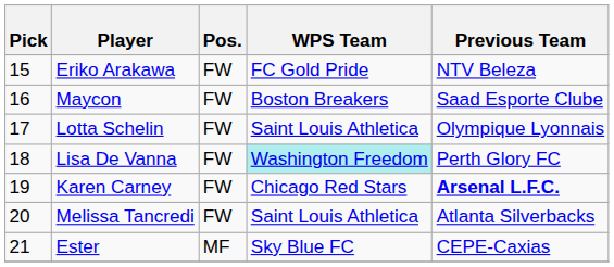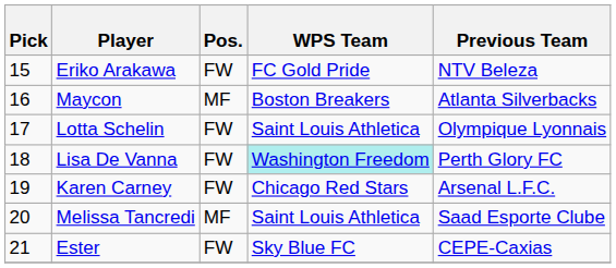 <table class="wikitable">
 <tr>
 <th scope="col"><br>Pick</th>
 <th scope="col"><br>Player</th>
 <th scope="col"><br>Pos.</th>
 <th scope="col"><br>WPS Team</th>
 <th scope="col"><br>Previous Team</th>
 </tr>
 <tr>
 <td>15</td>
 <td> <a href='#'>Eriko Arakawa</a></td>
 <td>FW</td>
 <td><a href='#'>FC Gold Pride</a></td>
 <td><a href='#'>NTV Beleza</a></td>
 </tr>
 <tr>
 <td>16</td>
 <td> <a href='#'>Maycon</a></td>
-<td>FW</td>
+<td>MF</td>
 <td><a href='#'>Boston Breakers</a></td>
-<td><a href='#'>Saad Esporte Clube</a></td>
+<td><a href='#'>Atlanta Silverbacks</a></td>
 </tr>
 <tr>
 <td>17</td>
 <td> <a href='#'>Lotta Schelin</a></td>
 <td>FW</td>
 <td><a href='#'>Saint Louis Athletica</a></td>
 <td><a href='#'>Olympique Lyonnais</a></td>
 </tr>
 <tr>
 <td>18</td>
 <td> <a href='#'>Lisa De Vanna</a></td>
 <td>FW</td>
 <td style="background: paleturquoise;"><a href='#'>Washington Freedom</a></td>
 <td><a href='#'>Perth Glory FC</a></td>
 </tr>
 <tr>
 <td>19</td>
 <td> <a href='#'>Karen Carney</a></td>
 <td>FW</td>
 <td><a href='#'>Chicago Red Stars</a></td>
-<td><strong><a href='#'>Arsenal L.F.C.</a></strong></td>
+<td><a href='#'>Arsenal L.F.C.</a></td>
 </tr>
 <tr>
 <td>20</td>
 <td> <a href='#'>Melissa Tancredi</a></td>
-<td>FW</td>
+<td>MF</td>
 <td><a href='#'>Saint Louis Athletica</a></td>
-<td><a href='#'>Atlanta Silverbacks</a></td>
+<td><a href='#'>Saad Esporte Clube</a></td>
 </tr>
 <tr>
 <td>21</td>
 <td> <a href='#'>Ester</a></td>
-<td>MF</td>
+<td>FW</td>
 <td><a href='#'>Sky Blue FC</a></td>
 <td><a href='#'>CEPE-Caxias</a></td>
 </tr>
 <tr>
 </tr>
 </table>
